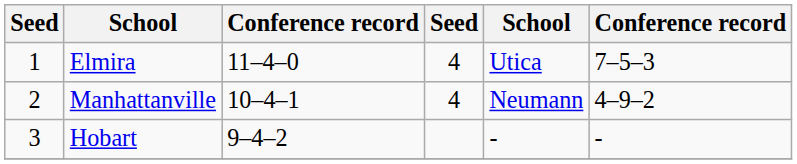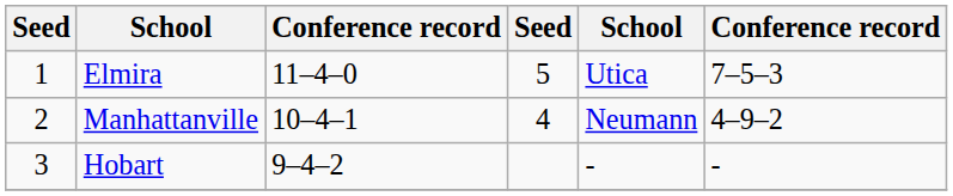 <table class="wikitable">
 <tr>
 <th>Seed</th>
 <th>School</th>
 <th>Conference record</th>
 <th>Seed</th>
 <th>School</th>
 <th>Conference record</th>
 </tr>
 <tr>
 <td align=center>1</td>
 <td><a href='#'>Elmira</a></td>
 <td>11–4–0</td>
-<td align=center>4</td>
+<td align=center>5</td>
 <td><a href='#'>Utica</a></td>
 <td>7–5–3</td>
 </tr>
 <tr>
 <td align=center>2</td>
 <td><a href='#'>Manhattanville</a></td>
 <td>10–4–1</td>
 <td align=center>4</td>
 <td><a href='#'>Neumann</a></td>
 <td>4–9–2</td>
 </tr>
 <tr>
 <td align=center>3</td>
 <td><a href='#'>Hobart</a></td>
 <td>9–4–2</td>
 <td align=center></td>
 <td>-</td>
 <td>-</td>
 </tr>
 <tr>
 </tr>
 </table>
